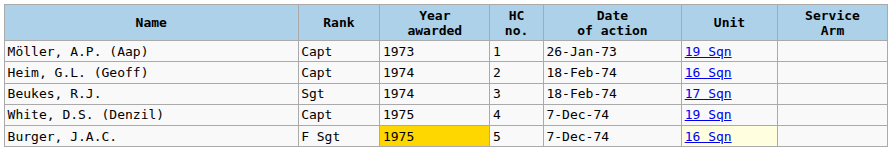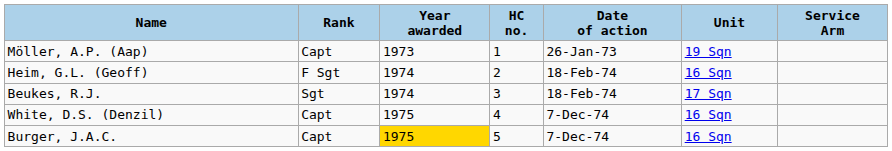 <table class="wikitable sortable" style="width:100%;">
 <tr>
 <th style="background-color: #ACD1E9;" "text-align: left;">Name</th>
 <th style="background-color: #ACD1E9;" "text-align: left;">Rank</th>
 <th style="background-color: #ACD1E9;" "text-align: left;">Year<br>awarded</th>
 <th style="background-color: #ACD1E9;" "text-align: left;">HC<br>no.</th>
 <th style="background-color: #ACD1E9;" "text-align: left;">Date<br>of action</th>
 <th style="background-color: #ACD1E9;" "text-align: left;">Unit</th>
 <th style="background-color: #ACD1E9;" "text-align: left;">Service<br>Arm</th>
 </tr>
 <tr>
 <td>Möller, A.P. (Aap)</td>
 <td>Capt</td>
 <td>1973</td>
 <td>1</td>
 <td>26-Jan-73</td>
 <td><a href='#'>19 Sqn</a></td>
 <td></td>
 </tr>
 <tr>
 <td>Heim, G.L. (Geoff)</td>
-<td>Capt</td>
+<td>F Sgt</td>
 <td>1974</td>
 <td>2</td>
 <td>18-Feb-74</td>
 <td><a href='#'>16 Sqn</a></td>
 <td></td>
 </tr>
 <tr>
 <td>Beukes, R.J.</td>
 <td>Sgt</td>
 <td>1974</td>
 <td>3</td>
 <td>18-Feb-74</td>
 <td><a href='#'>17 Sqn</a></td>
 <td></td>
 </tr>
 <tr>
 <td>White, D.S. (Denzil)</td>
 <td>Capt</td>
 <td>1975</td>
 <td>4</td>
 <td>7-Dec-74</td>
-<td><a href='#'>19 Sqn</a></td>
+<td><a href='#'>16 Sqn</a></td>
 <td></td>
 </tr>
 <tr>
 <td>Burger, J.A.C.</td>
-<td>F Sgt</td>
+<td>Capt</td>
 <td style="background: gold;">1975</td>
 <td>5</td>
 <td>7-Dec-74</td>
-<td style="background: lightyellow;"><a href='#'>16 Sqn</a></td>
+<td><a href='#'>16 Sqn</a></td>
 <td></td>
 </tr>
 <tr>
 </tr>
 </table>
